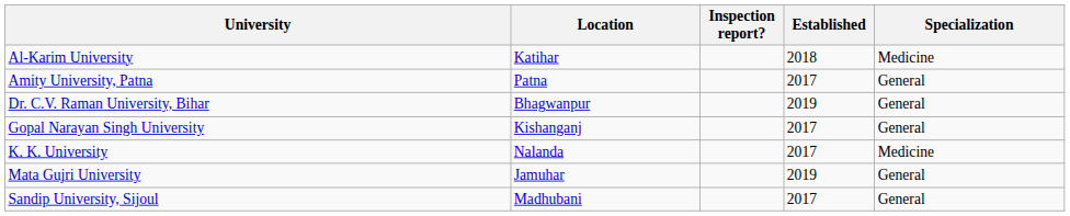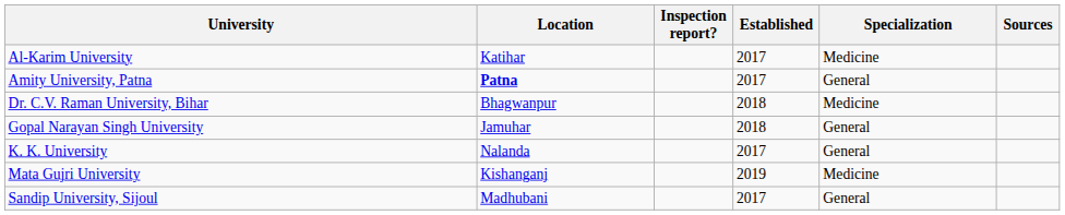 <table class="wikitable sortable collapsible plainrowheaders" border="1" style="text-align:left; width:90%">
 <tr>
 <th scope="col" style="width: 40%;">University</th>
 <th scope="col" style="width: 15%;">Location</th>
 <th scope="col" style="width: 5%;">Inspection report?</th>
 <th scope="col" style="width: 5%;">Established</th>
 <th scope="col" style="width: 15%;">Specialization</th>
+<th scope="col" style="width: 5%;" class="unsortable">Sources</th>
 </tr>
 <tr>
 <td><a href='#'>Al-Karim University</a></td>
 <td><a href='#'>Katihar</a></td>
 <td></td>
-<td>2018</td>
+<td>2017</td>
 <td>Medicine</td>
+<td></td>
 </tr>
 <tr>
 <td><a href='#'>Amity University, Patna</a></td>
-<td><a href='#'>Patna</a></td>
+<td><strong><a href='#'>Patna</a></strong></td>
 <td></td>
 <td>2017</td>
 <td>General</td>
+<td></td>
 </tr>
 <tr>
 <td><a href='#'>Dr. C.V. Raman University, Bihar</a></td>
 <td><a href='#'>Bhagwanpur</a></td>
 <td></td>
-<td>2019</td>
-<td>General</td>
+<td>2018</td>
+<td>Medicine</td>
+<td></td>
 </tr>
 <tr>
 <td><a href='#'>Gopal Narayan Singh University</a></td>
-<td><a href='#'>Kishanganj</a></td>
+<td><a href='#'>Jamuhar</a></td>
 <td></td>
-<td>2017</td>
+<td>2018</td>
 <td>General</td>
+<td></td>
 </tr>
 <tr>
 <td><a href='#'>K. K. University</a></td>
 <td><a href='#'>Nalanda</a></td>
 <td></td>
 <td>2017</td>
-<td>Medicine</td>
+<td>General</td>
+<td></td>
 </tr>
 <tr>
 <td><a href='#'>Mata Gujri University</a></td>
-<td><a href='#'>Jamuhar</a></td>
+<td><a href='#'>Kishanganj</a></td>
 <td></td>
 <td>2019</td>
-<td>General</td>
+<td>Medicine</td>
+<td></td>
 </tr>
 <tr>
 <td><a href='#'>Sandip University, Sijoul</a></td>
 <td><a href='#'>Madhubani</a></td>
 <td></td>
 <td>2017</td>
 <td>General</td>
+<td></td>
 </tr>
 </table>
